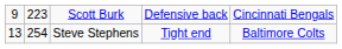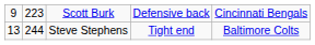 <table class="wikitable" style="text-align:center">
 <tr>
 <td>9</td>
 <td>223</td>
 <td><a href='#'>Scott Burk</a></td>
 <td><a href='#'>Defensive back</a></td>
 <td><a href='#'>Cincinnati Bengals</a></td>
 </tr>
 <tr>
 <td>13</td>
-<td>254</td>
+<td>244</td>
 <td>Steve Stephens</td>
 <td><a href='#'>Tight end</a></td>
 <td><a href='#'>Baltimore Colts</a></td>
 </tr>
 </table>
